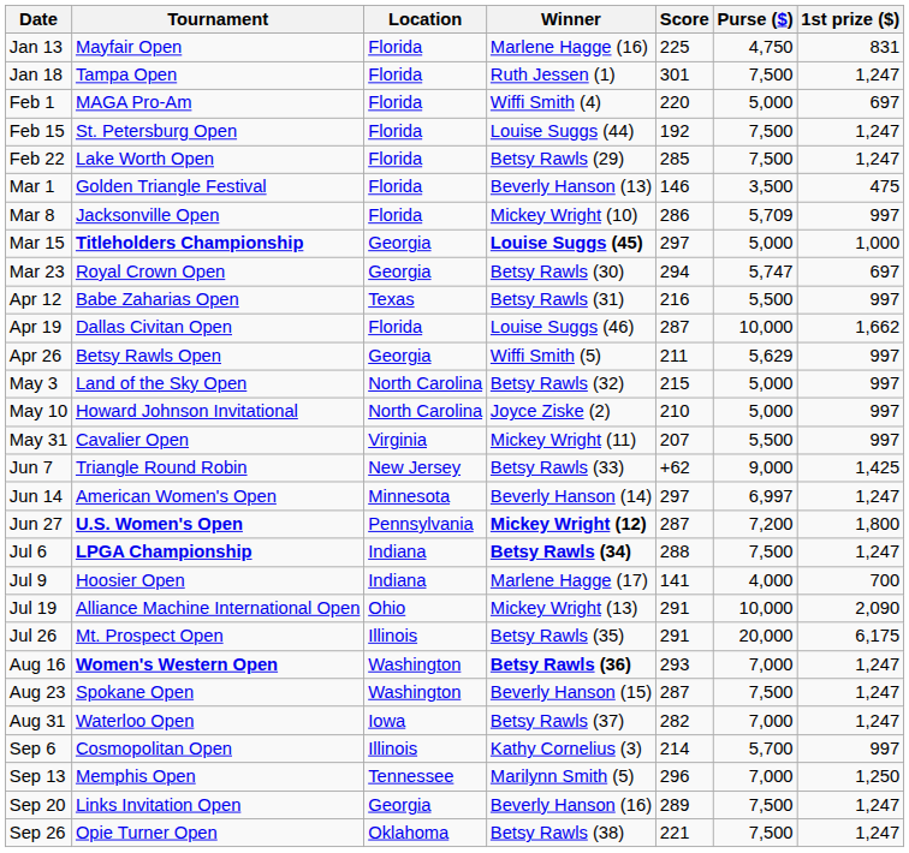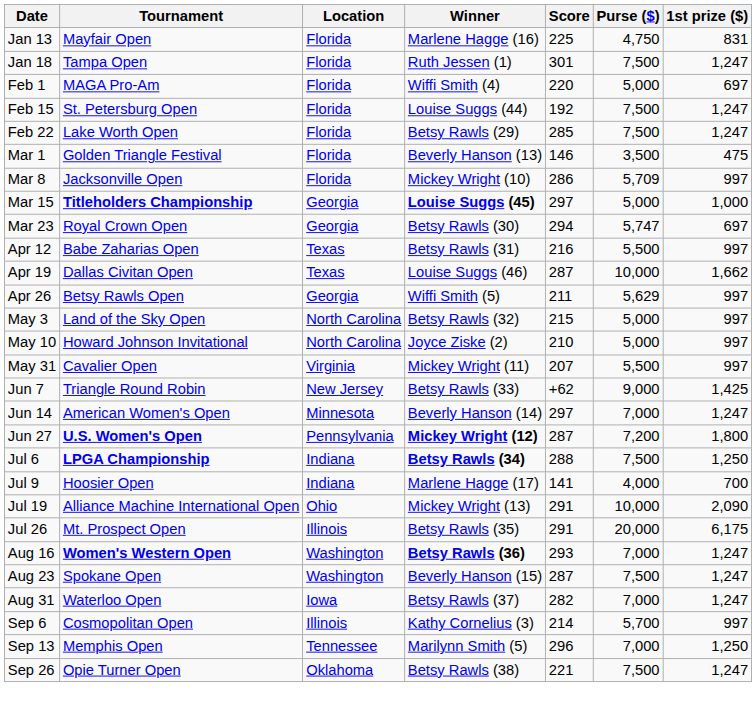 <table class="wikitable sortable">
 <tr>
 <th>Date</th>
 <th>Tournament</th>
 <th>Location</th>
 <th>Winner</th>
 <th>Score</th>
 <th>Purse (<a href='#'>$</a>)</th>
 <th>1st prize ($)</th>
 </tr>
 <tr>
 <td>Jan 13</td>
 <td><a href='#'>Mayfair Open</a></td>
 <td><a href='#'>Florida</a></td>
 <td> <a href='#'>Marlene Hagge</a> (16)</td>
 <td>225</td>
 <td align=right>4,750</td>
 <td align=right>831</td>
 </tr>
 <tr>
 <td>Jan 18</td>
 <td><a href='#'>Tampa Open</a></td>
 <td><a href='#'>Florida</a></td>
 <td> <a href='#'>Ruth Jessen</a> (1)</td>
 <td>301</td>
 <td align=right>7,500</td>
 <td align=right>1,247</td>
 </tr>
 <tr>
 <td>Feb 1</td>
 <td><a href='#'>MAGA Pro-Am</a></td>
 <td><a href='#'>Florida</a></td>
 <td> <a href='#'>Wiffi Smith</a> (4)</td>
 <td>220</td>
 <td align=right>5,000</td>
 <td align=right>697</td>
 </tr>
 <tr>
 <td>Feb 15</td>
 <td><a href='#'>St. Petersburg Open</a></td>
 <td><a href='#'>Florida</a></td>
 <td> <a href='#'>Louise Suggs</a> (44)</td>
 <td>192</td>
 <td align=right>7,500</td>
 <td align=right>1,247</td>
 </tr>
 <tr>
 <td>Feb 22</td>
 <td><a href='#'>Lake Worth Open</a></td>
 <td><a href='#'>Florida</a></td>
 <td> <a href='#'>Betsy Rawls</a> (29)</td>
 <td>285</td>
 <td align=right>7,500</td>
 <td align=right>1,247</td>
 </tr>
 <tr>
 <td>Mar 1</td>
 <td><a href='#'>Golden Triangle Festival</a></td>
 <td><a href='#'>Florida</a></td>
 <td> <a href='#'>Beverly Hanson</a> (13)</td>
 <td>146</td>
 <td align=right>3,500</td>
 <td align=right>475</td>
 </tr>
 <tr>
 <td>Mar 8</td>
 <td><a href='#'>Jacksonville Open</a></td>
 <td><a href='#'>Florida</a></td>
 <td> <a href='#'>Mickey Wright</a> (10)</td>
 <td>286</td>
 <td align=right>5,709</td>
 <td align=right>997</td>
 </tr>
 <tr>
 <td>Mar 15</td>
 <td><strong><a href='#'>Titleholders Championship</a></strong></td>
 <td><a href='#'>Georgia</a></td>
 <td> <strong><a href='#'>Louise Suggs</a> (45)</strong></td>
 <td>297</td>
 <td align=right>5,000</td>
 <td align=right>1,000</td>
 </tr>
 <tr>
 <td>Mar 23</td>
 <td><a href='#'>Royal Crown Open</a></td>
 <td><a href='#'>Georgia</a></td>
 <td> <a href='#'>Betsy Rawls</a> (30)</td>
 <td>294</td>
 <td align=right>5,747</td>
 <td align=right>697</td>
 </tr>
 <tr>
 <td>Apr 12</td>
 <td><a href='#'>Babe Zaharias Open</a></td>
 <td><a href='#'>Texas</a></td>
 <td> <a href='#'>Betsy Rawls</a> (31)</td>
 <td>216</td>
 <td align=right>5,500</td>
 <td align=right>997</td>
 </tr>
 <tr>
 <td>Apr 19</td>
 <td><a href='#'>Dallas Civitan Open</a></td>
-<td><a href='#'>Florida</a></td>
+<td><a href='#'>Texas</a></td>
 <td> <a href='#'>Louise Suggs</a> (46)</td>
 <td>287</td>
 <td align=right>10,000</td>
 <td align=right>1,662</td>
 </tr>
 <tr>
 <td>Apr 26</td>
 <td><a href='#'>Betsy Rawls Open</a></td>
 <td><a href='#'>Georgia</a></td>
 <td> <a href='#'>Wiffi Smith</a> (5)</td>
 <td>211</td>
 <td align=right>5,629</td>
 <td align=right>997</td>
 </tr>
 <tr>
 <td>May 3</td>
 <td><a href='#'>Land of the Sky Open</a></td>
 <td><a href='#'>North Carolina</a></td>
 <td> <a href='#'>Betsy Rawls</a> (32)</td>
 <td>215</td>
 <td align=right>5,000</td>
 <td align=right>997</td>
 </tr>
 <tr>
 <td>May 10</td>
 <td><a href='#'>Howard Johnson Invitational</a></td>
 <td><a href='#'>North Carolina</a></td>
 <td> <a href='#'>Joyce Ziske</a> (2)</td>
 <td>210</td>
 <td align=right>5,000</td>
 <td align=right>997</td>
 </tr>
 <tr>
 <td>May 31</td>
 <td><a href='#'>Cavalier Open</a></td>
 <td><a href='#'>Virginia</a></td>
 <td> <a href='#'>Mickey Wright</a> (11)</td>
 <td>207</td>
 <td align=right>5,500</td>
 <td align=right>997</td>
 </tr>
 <tr>
 <td>Jun 7</td>
 <td><a href='#'>Triangle Round Robin</a></td>
 <td><a href='#'>New Jersey</a></td>
 <td> <a href='#'>Betsy Rawls</a> (33)</td>
 <td>+62</td>
 <td align=right>9,000</td>
 <td align=right>1,425</td>
 </tr>
 <tr>
 <td>Jun 14</td>
 <td><a href='#'>American Women's Open</a></td>
 <td><a href='#'>Minnesota</a></td>
 <td> <a href='#'>Beverly Hanson</a> (14)</td>
 <td>297</td>
-<td align=right>6,997</td>
+<td align=right>7,000</td>
 <td align=right>1,247</td>
 </tr>
 <tr>
 <td>Jun 27</td>
 <td><strong><a href='#'>U.S. Women's Open</a></strong></td>
 <td><a href='#'>Pennsylvania</a></td>
 <td> <strong><a href='#'>Mickey Wright</a> (12)</strong></td>
 <td>287</td>
 <td align=right>7,200</td>
 <td align=right>1,800</td>
 </tr>
 <tr>
 <td>Jul 6</td>
 <td><strong><a href='#'>LPGA Championship</a></strong></td>
 <td><a href='#'>Indiana</a></td>
 <td> <strong><a href='#'>Betsy Rawls</a> (34)</strong></td>
 <td>288</td>
 <td align=right>7,500</td>
-<td align=right>1,247</td>
+<td align=right>1,250</td>
 </tr>
 <tr>
 <td>Jul 9</td>
 <td><a href='#'>Hoosier Open</a></td>
 <td><a href='#'>Indiana</a></td>
 <td> <a href='#'>Marlene Hagge</a> (17)</td>
 <td>141</td>
 <td align=right>4,000</td>
 <td align=right>700</td>
 </tr>
 <tr>
 <td>Jul 19</td>
 <td><a href='#'>Alliance Machine International Open</a></td>
 <td><a href='#'>Ohio</a></td>
 <td> <a href='#'>Mickey Wright</a> (13)</td>
 <td>291</td>
 <td align=right>10,000</td>
 <td align=right>2,090</td>
 </tr>
 <tr>
 <td>Jul 26</td>
 <td><a href='#'>Mt. Prospect Open</a></td>
 <td><a href='#'>Illinois</a></td>
 <td> <a href='#'>Betsy Rawls</a> (35)</td>
 <td>291</td>
 <td align=right>20,000</td>
 <td align=right>6,175</td>
 </tr>
 <tr>
 <td>Aug 16</td>
 <td><strong><a href='#'>Women's Western Open</a></strong></td>
 <td><a href='#'>Washington</a></td>
 <td> <strong><a href='#'>Betsy Rawls</a> (36)</strong></td>
 <td>293</td>
 <td align=right>7,000</td>
 <td align=right>1,247</td>
 </tr>
 <tr>
 <td>Aug 23</td>
 <td><a href='#'>Spokane Open</a></td>
 <td><a href='#'>Washington</a></td>
 <td> <a href='#'>Beverly Hanson</a> (15)</td>
 <td>287</td>
 <td align=right>7,500</td>
 <td align=right>1,247</td>
 </tr>
 <tr>
 <td>Aug 31</td>
 <td><a href='#'>Waterloo Open</a></td>
 <td><a href='#'>Iowa</a></td>
 <td> <a href='#'>Betsy Rawls</a> (37)</td>
 <td>282</td>
 <td align=right>7,000</td>
 <td align=right>1,247</td>
 </tr>
 <tr>
 <td>Sep 6</td>
 <td><a href='#'>Cosmopolitan Open</a></td>
 <td><a href='#'>Illinois</a></td>
 <td> <a href='#'>Kathy Cornelius</a> (3)</td>
 <td>214</td>
 <td align=right>5,700</td>
 <td align=right>997</td>
 </tr>
 <tr>
 <td>Sep 13</td>
 <td><a href='#'>Memphis Open</a></td>
 <td><a href='#'>Tennessee</a></td>
 <td> <a href='#'>Marilynn Smith</a> (5)</td>
 <td>296</td>
 <td align=right>7,000</td>
 <td align=right>1,250</td>
 </tr>
 <tr>
-<td>Sep 20</td>
-<td><a href='#'>Links Invitation Open</a></td>
-<td><a href='#'>Georgia</a></td>
-<td> <a href='#'>Beverly Hanson</a> (16)</td>
-<td>289</td>
-<td align=right>7,500</td>
-<td align=right>1,247</td>
-</tr>
-<tr>
 <td>Sep 26</td>
 <td><a href='#'>Opie Turner Open</a></td>
 <td><a href='#'>Oklahoma</a></td>
 <td> <a href='#'>Betsy Rawls</a> (38)</td>
 <td>221</td>
 <td align=right>7,500</td>
 <td align=right>1,247</td>
 </tr>
 </table>
